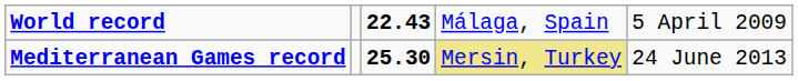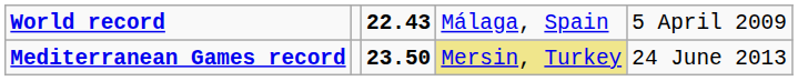 <table class="wikitable">
 <tr>
 <td><strong><a href='#'>World record</a></strong></td>
 <td></td>
 <td><strong>22.43</strong></td>
 <td><a href='#'>Málaga</a>, <a href='#'>Spain</a></td>
 <td>5 April 2009</td>
 </tr>
 <tr>
 <td><strong><a href='#'>Mediterranean Games record</a></strong></td>
 <td></td>
-<td><strong>25.30</strong></td>
+<td><strong>23.50</strong></td>
 <td style="background: khaki;"><a href='#'>Mersin</a>, <a href='#'>Turkey</a></td>
 <td>24 June 2013</td>
 </tr>
 </table>
